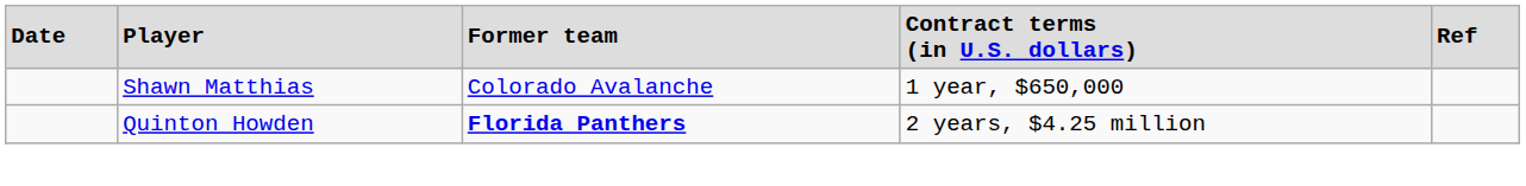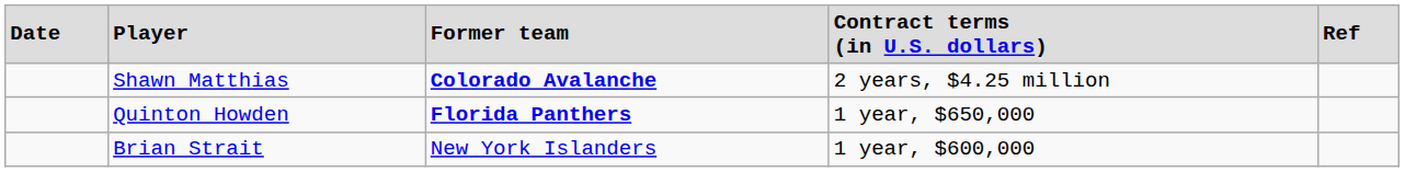 <table class="wikitable" width=98%>
 <tr style="background:#ddd;">
 <td><strong>Date</strong></td>
 <td><strong>Player</strong></td>
 <td><strong>Former team</strong></td>
 <td><strong>Contract terms</strong><br><strong>(in <a href='#'>U.S. dollars</a>)</strong></td>
 <td><strong>Ref</strong></td>
 </tr>
 <tr>
 <td></td>
 <td><a href='#'>Shawn Matthias</a></td>
-<td><a href='#'>Colorado Avalanche</a></td>
-<td>1 year, $650,000</td>
+<td><strong><a href='#'>Colorado Avalanche</a></strong></td>
+<td>2 years, $4.25 million</td>
 <td></td>
 </tr>
 <tr>
 <td></td>
 <td><a href='#'>Quinton Howden</a></td>
 <td><strong><a href='#'>Florida Panthers</a></strong></td>
-<td>2 years, $4.25 million</td>
+<td>1 year, $650,000</td>
+<td></td>
+</tr>
+<tr>
+<td></td>
+<td><a href='#'>Brian Strait</a></td>
+<td><a href='#'>New York Islanders</a></td>
+<td>1 year, $600,000</td>
 <td></td>
 </tr>
 </table>
